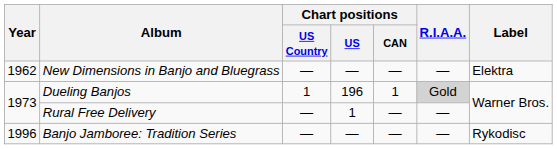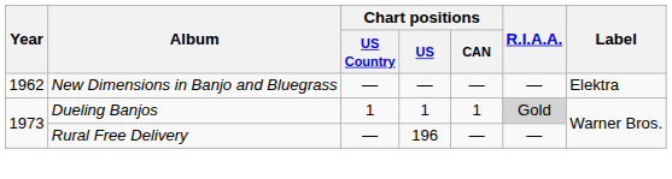 <table class="wikitable">
 <tr>
 <th rowspan="2">Year</th>
 <th rowspan="2">Album</th>
 <th colspan="3">Chart positions</th>
 <th rowspan="2"><a href='#'>R.I.A.A.</a></th>
 <th rowspan="2">Label</th>
 </tr>
 <tr>
 <th style="width:45px;"><small><a href='#'>US Country</a></small></th>
 <th style="width:45px;"><small><a href='#'>US</a></small></th>
 <th style="width:45px;"><small>CAN</small></th>
 </tr>
 <tr>
 <td>1962</td>
 <td><em>New Dimensions in Banjo and Bluegrass</em></td>
 <td style="text-align:center;">—</td>
 <td style="text-align:center;">—</td>
 <td style="text-align:center;">—</td>
 <td style="text-align:center;">—</td>
 <td>Elektra</td>
 </tr>
 <tr>
 <td rowspan="2">1973</td>
 <td><em>Dueling Banjos</em></td>
 <td style="text-align:center;">1</td>
-<td style="text-align:center;">196</td>
+<td style="text-align:center;">1</td>
 <td style="text-align:center;">1</td>
 <td style="background: lightgrey; text-align:center;">Gold</td>
 <td rowspan="2">Warner Bros.</td>
 </tr>
 <tr>
 <td><em>Rural Free Delivery</em></td>
 <td style="text-align:center;">—</td>
-<td style="text-align:center;">1</td>
+<td style="text-align:center;">196</td>
 <td style="text-align:center;">—</td>
 <td style="text-align:center;">—</td>
 </tr>
-<tr>
-<td>1996</td>
-<td><em>Banjo Jamboree: Tradition Series</em></td>
-<td style="text-align:center;">—</td>
-<td style="text-align:center;">—</td>
-<td style="text-align:center;">—</td>
-<td style="text-align:center;">—</td>
-<td>Rykodisc</td>
-</tr>
 </table>
